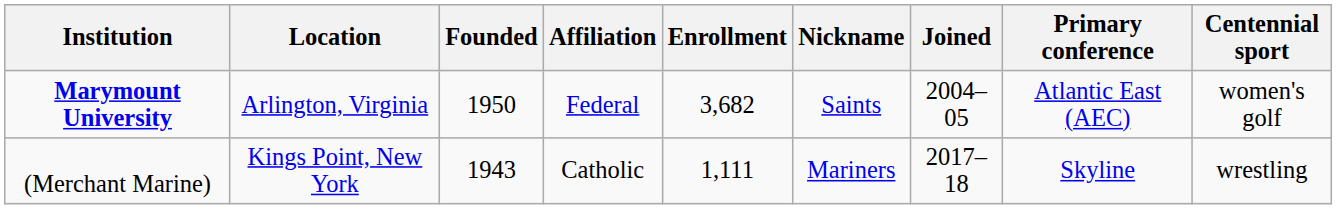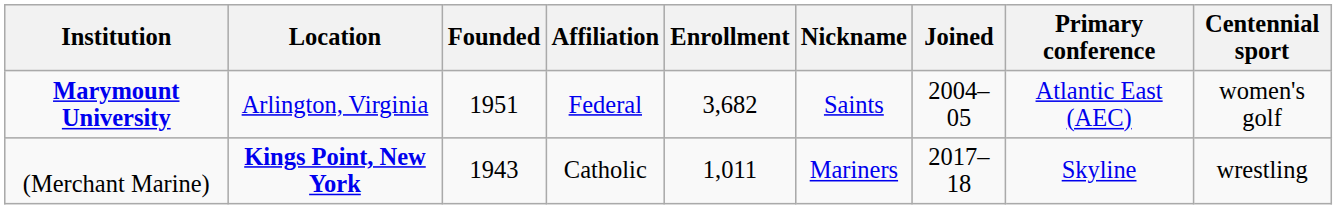 <table class="sortable wikitable" style="text-align:center;">
 <tr>
 <th>Institution</th>
 <th>Location</th>
 <th>Founded</th>
 <th>Affiliation</th>
 <th>Enrollment</th>
 <th>Nickname</th>
 <th>Joined</th>
 <th>Primary<br>conference</th>
 <th>Centennial<br>sport</th>
 </tr>
 <tr>
 <td><strong><a href='#'>Marymount University</a></strong></td>
 <td><a href='#'>Arlington, Virginia</a></td>
-<td>1950</td>
+<td>1951</td>
 <td><a href='#'>Federal</a></td>
 <td>3,682</td>
 <td><a href='#'>Saints</a></td>
 <td>2004–05</td>
 <td><a href='#'>Atlantic East (AEC)</a></td>
 <td>women's golf</td>
 </tr>
 <tr>
 <td><br>(Merchant Marine)</td>
-<td><a href='#'>Kings Point, New York</a></td>
+<td><strong><a href='#'>Kings Point, New York</a></strong></td>
 <td>1943</td>
 <td>Catholic<br></td>
-<td>1,111</td>
+<td>1,011</td>
 <td><a href='#'>Mariners</a></td>
 <td>2017–18</td>
 <td><a href='#'>Skyline</a></td>
 <td>wrestling</td>
 </tr>
 </table>
